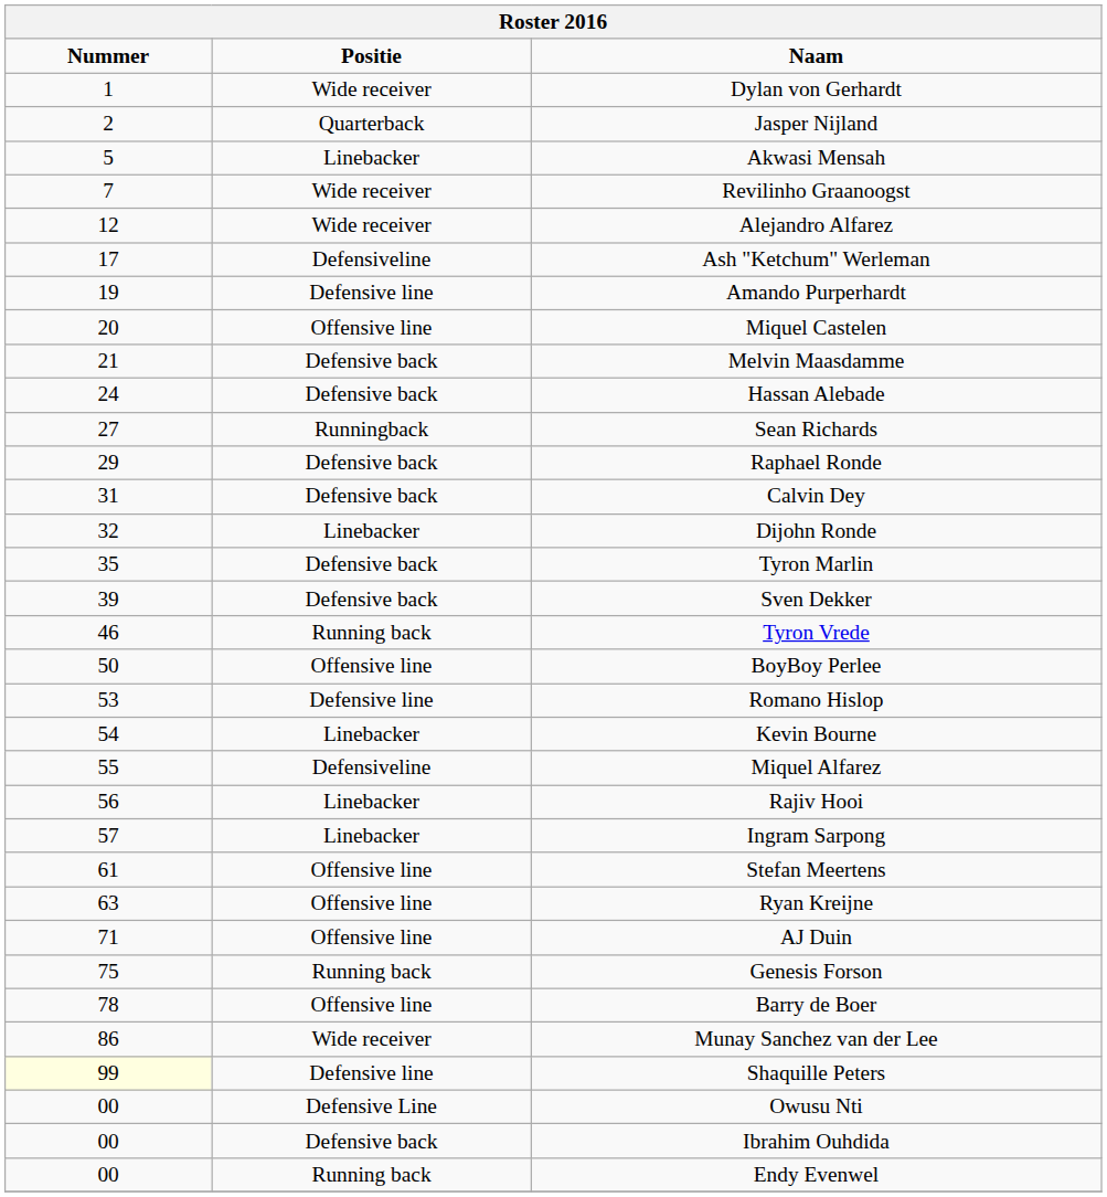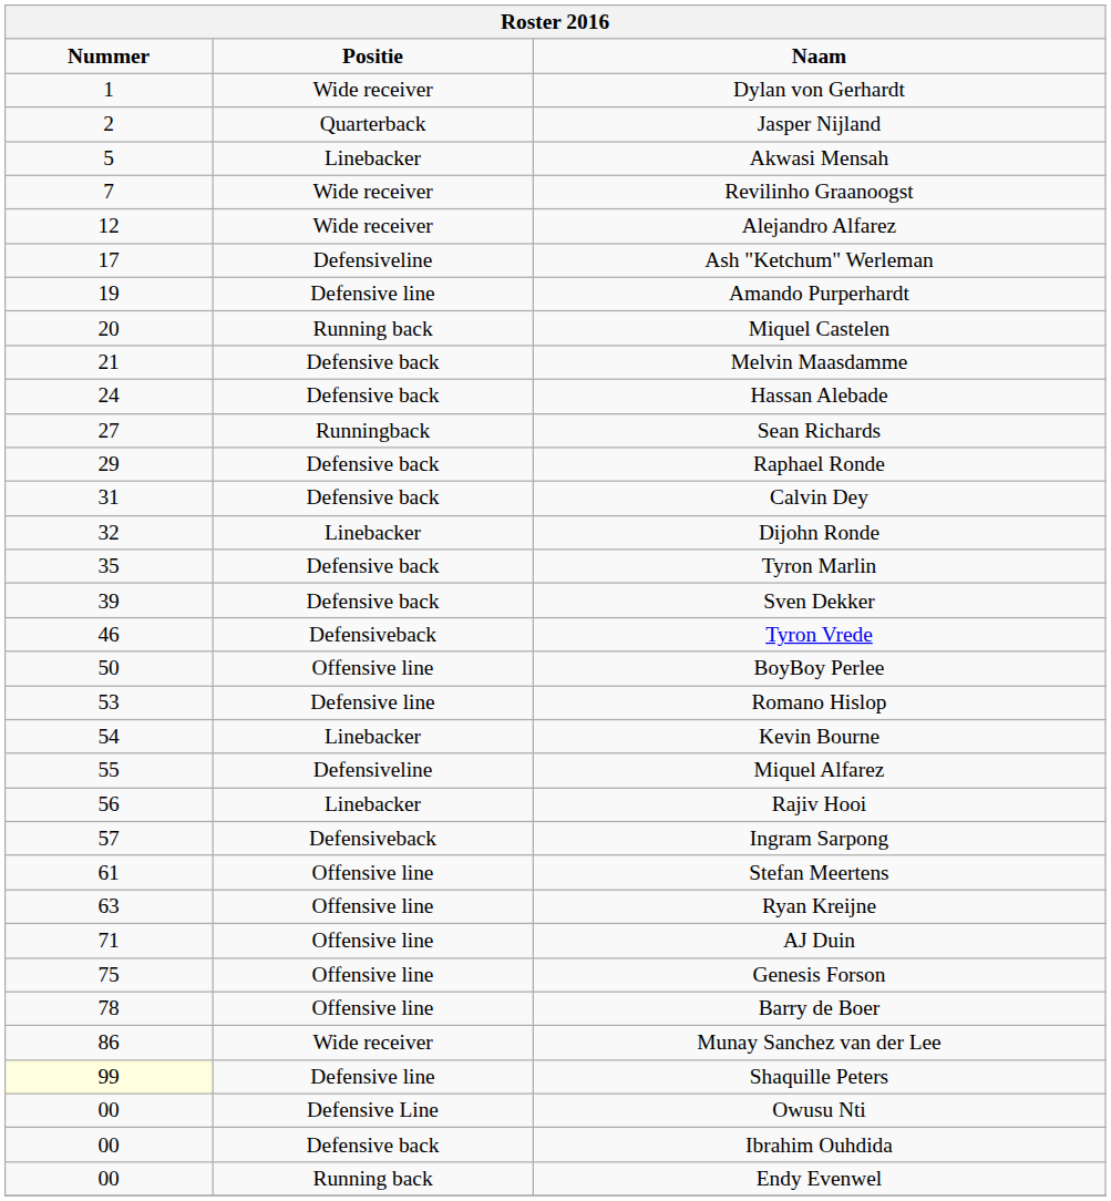 <table class="wikitable" width="65%">
 <tr>
 <th colspan="5"><strong>Roster 2016</strong></th>
 </tr>
 <tr>
 <td style="text-align:center;"><strong>Nummer</strong></td>
 <td style="text-align:center;"><strong>Positie</strong></td>
 <td style="text-align:center;"><strong>Naam</strong></td>
 </tr>
 <tr>
 <td style="text-align:center;">1</td>
 <td style="text-align:center;">Wide receiver</td>
 <td style="text-align:center;">Dylan von Gerhardt</td>
 </tr>
 <tr>
 <td style="text-align:center;">2</td>
 <td style="text-align:center;">Quarterback</td>
 <td style="text-align:center;">Jasper Nijland</td>
 </tr>
 <tr>
 <td style="text-align:center;">5</td>
 <td style="text-align:center;">Linebacker</td>
 <td style="text-align:center;">Akwasi Mensah</td>
 </tr>
 <tr>
 <td style="text-align:center;">7</td>
 <td style="text-align:center;">Wide receiver</td>
 <td style="text-align:center;">Revilinho Graanoogst</td>
 </tr>
 <tr>
 <td style="text-align:center;">12</td>
 <td style="text-align:center;">Wide receiver</td>
 <td style="text-align:center;">Alejandro Alfarez</td>
 </tr>
 <tr>
 <td style="text-align:center;">17</td>
 <td style="text-align:center;">Defensiveline</td>
 <td style="text-align:center;">Ash "Ketchum" Werleman</td>
 </tr>
 <tr>
 <td style="text-align:center;">19</td>
 <td style="text-align:center;">Defensive line</td>
 <td style="text-align:center;">Amando Purperhardt</td>
 </tr>
 <tr>
 <td style="text-align:center;">20</td>
-<td style="text-align:center;">Offensive line</td>
+<td style="text-align:center;">Running back</td>
 <td style="text-align:center;">Miquel Castelen</td>
 </tr>
 <tr>
 <td style="text-align:center;">21</td>
 <td style="text-align:center;">Defensive back</td>
 <td style="text-align:center;">Melvin Maasdamme</td>
 </tr>
 <tr>
 <td style="text-align:center;">24</td>
 <td style="text-align:center;">Defensive back</td>
 <td style="text-align:center;">Hassan Alebade</td>
 </tr>
 <tr>
 <td style="text-align:center;">27</td>
 <td style="text-align:center;">Runningback</td>
 <td style="text-align:center;">Sean Richards</td>
 </tr>
 <tr>
 <td style="text-align:center;">29</td>
 <td style="text-align:center;">Defensive back</td>
 <td style="text-align:center;">Raphael Ronde</td>
 </tr>
 <tr>
 <td style="text-align:center;">31</td>
 <td style="text-align:center;">Defensive back</td>
 <td style="text-align:center;">Calvin Dey</td>
 </tr>
 <tr>
 <td style="text-align:center;">32</td>
 <td style="text-align:center;">Linebacker</td>
 <td style="text-align:center;">Dijohn Ronde</td>
 </tr>
 <tr>
 <td style="text-align:center;">35</td>
 <td style="text-align:center;">Defensive back</td>
 <td style="text-align:center;">Tyron Marlin</td>
 </tr>
 <tr>
 <td style="text-align:center;">39</td>
 <td style="text-align:center;">Defensive back</td>
 <td style="text-align:center;">Sven Dekker</td>
 </tr>
 <tr>
 <td style="text-align:center;">46</td>
-<td style="text-align:center;">Running back</td>
+<td style="text-align:center;">Defensiveback</td>
 <td style="text-align:center;"><a href='#'>Tyron Vrede</a></td>
 </tr>
 <tr>
 <td style="text-align:center;">50</td>
 <td style="text-align:center;">Offensive line</td>
 <td style="text-align:center;">BoyBoy Perlee</td>
 </tr>
 <tr>
 <td style="text-align:center;">53</td>
 <td style="text-align:center;">Defensive line</td>
 <td style="text-align:center;">Romano Hislop</td>
 </tr>
 <tr>
 <td style="text-align:center;">54</td>
 <td style="text-align:center;">Linebacker</td>
 <td style="text-align:center;">Kevin Bourne</td>
 </tr>
 <tr>
 <td style="text-align:center;">55</td>
 <td style="text-align:center;">Defensiveline</td>
 <td style="text-align:center;">Miquel Alfarez</td>
 </tr>
 <tr>
 <td style="text-align:center;">56</td>
 <td style="text-align:center;">Linebacker</td>
 <td style="text-align:center;">Rajiv Hooi</td>
 </tr>
 <tr>
 <td style="text-align:center;">57</td>
-<td style="text-align:center;">Linebacker</td>
+<td style="text-align:center;">Defensiveback</td>
 <td style="text-align:center;">Ingram Sarpong</td>
 </tr>
 <tr>
 <td style="text-align:center;">61</td>
 <td style="text-align:center;">Offensive line</td>
 <td style="text-align:center;">Stefan Meertens</td>
 </tr>
 <tr>
 <td style="text-align:center;">63</td>
 <td style="text-align:center;">Offensive line</td>
 <td style="text-align:center;">Ryan Kreijne</td>
 </tr>
 <tr>
 <td style="text-align:center;">71</td>
 <td style="text-align:center;">Offensive line</td>
 <td style="text-align:center;">AJ Duin</td>
 </tr>
 <tr>
 <td style="text-align:center;">75</td>
-<td style="text-align:center;">Running back</td>
+<td style="text-align:center;">Offensive line</td>
 <td style="text-align:center;">Genesis Forson</td>
 </tr>
 <tr>
 <td style="text-align:center;">78</td>
 <td style="text-align:center;">Offensive line</td>
 <td style="text-align:center;">Barry de Boer</td>
 </tr>
 <tr>
 <td style="text-align:center;">86</td>
 <td style="text-align:center;">Wide receiver</td>
 <td style="text-align:center;">Munay Sanchez van der Lee</td>
 </tr>
 <tr>
 <td style="background: lightyellow; text-align:center;">99</td>
 <td style="text-align:center;">Defensive line</td>
 <td style="text-align:center;">Shaquille Peters</td>
 </tr>
 <tr>
 <td style="text-align:center;">00</td>
 <td style="text-align:center;">Defensive Line</td>
 <td style="text-align:center;">Owusu Nti</td>
 </tr>
 <tr>
 <td style="text-align:center;">00</td>
 <td style="text-align:center;">Defensive back</td>
 <td style="text-align:center;">Ibrahim Ouhdida</td>
 </tr>
 <tr>
 <td style="text-align:center;">00</td>
 <td style="text-align:center;">Running back</td>
 <td style="text-align:center;">Endy Evenwel</td>
 </tr>
 <tr>
 </tr>
 </table>
